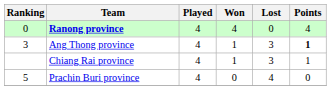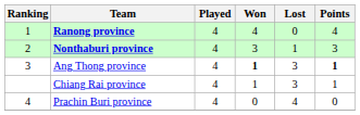 <table class="wikitable" style="text-align: center;">
 <tr>
 <th width="50">Ranking</th>
 <th width="200">Team</th>
 <th width="50">Played</th>
 <th width="50">Won</th>
 <th width="50">Lost</th>
 <th width="50">Points</th>
 </tr>
 <tr |- align=center style="background:#ccffcc;">
-<td>0</td>
+<td>1</td>
 <td align=left> <strong><a href='#'>Ranong province</a></strong></td>
 <td>4</td>
 <td>4</td>
 <td>0</td>
 <td>4</td>
 </tr>
+<tr |- align=center style="background:#ccffcc;">
+<td>2</td>
+<td align=left> <strong><a href='#'>Nonthaburi province</a></strong></td>
+<td>4</td>
+<td>3</td>
+<td>1</td>
+<td>3</td>
+</tr>
 <tr |- align=center style="background:#ffffff;">
 <td>3</td>
 <td align=left> <a href='#'>Ang Thong province</a></td>
 <td>4</td>
-<td>1</td>
+<td><strong>1</strong></td>
 <td>3</td>
 <td><strong>1</strong></td>
 </tr>
 <tr |- align=center style="background:#ffffff;">
 <td></td>
 <td align=left> <a href='#'>Chiang Rai province</a></td>
 <td>4</td>
 <td>1</td>
 <td>3</td>
 <td>1</td>
 </tr>
 <tr |- align=center style="background:#ffffff;">
-<td>5</td>
+<td>4</td>
 <td align=left> <a href='#'>Prachin Buri province</a></td>
 <td>4</td>
 <td>0</td>
 <td>4</td>
 <td>0</td>
 </tr>
 <tr>
 </tr>
 </table>
